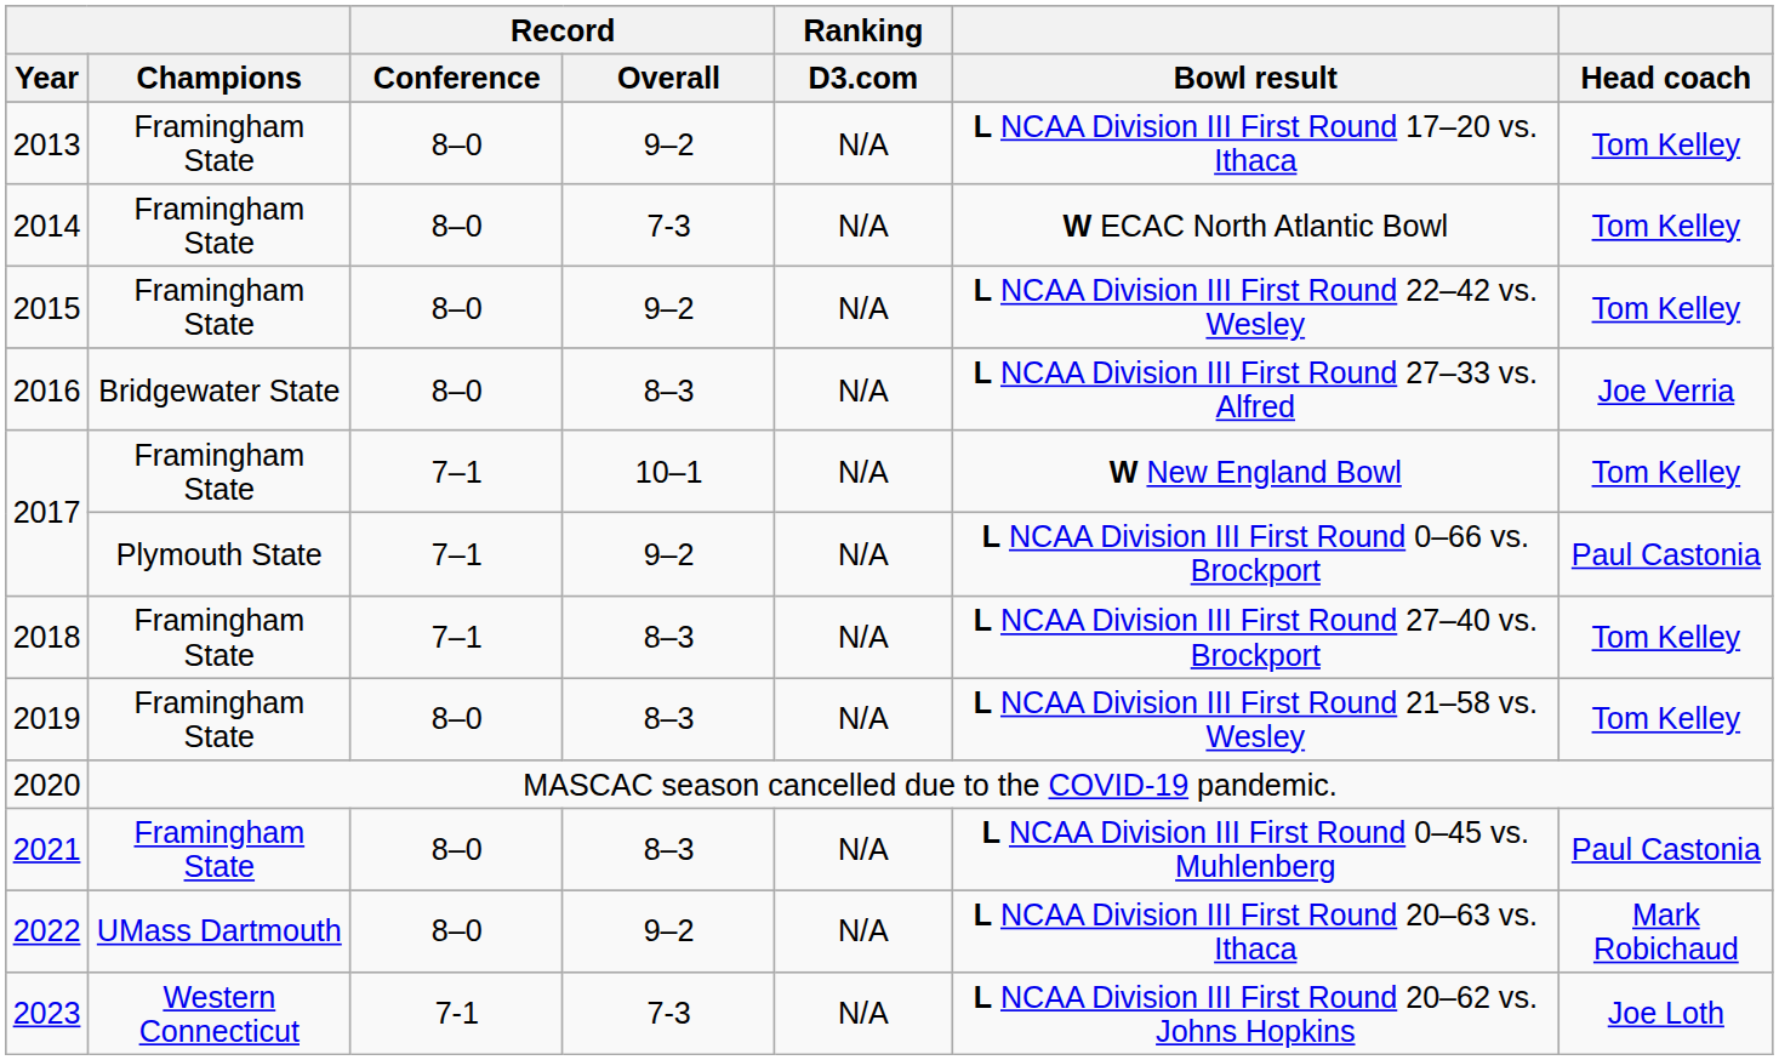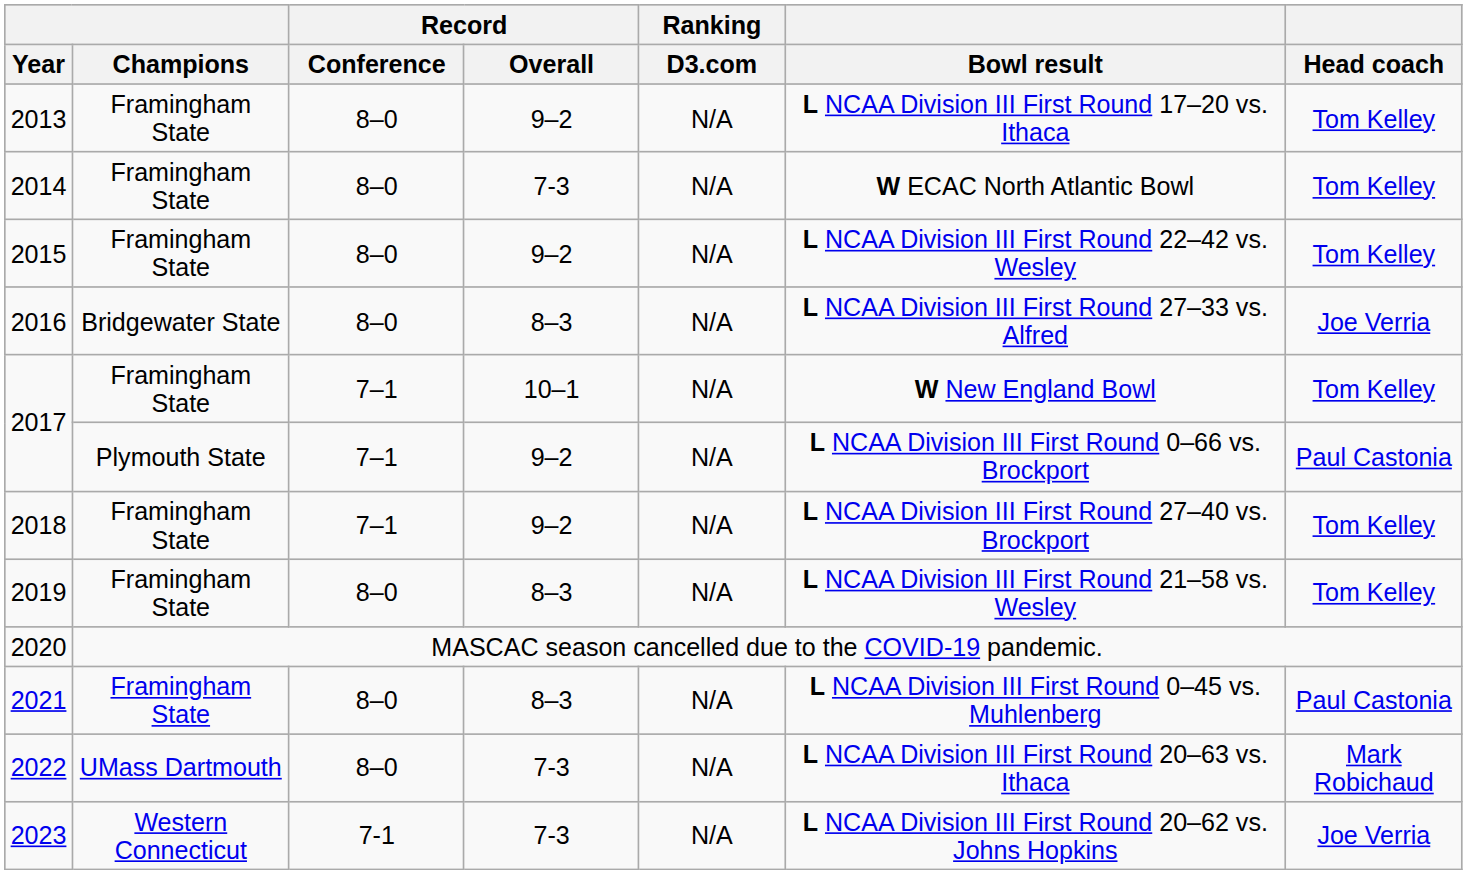 <table class="wikitable sortable" style="text-align:center; margin:1em auto; font-size:95%">
 <tr>
 <th colspan="2"></th>
 <th colspan="2">Record</th>
 <th>Ranking</th>
 <th></th>
 <th></th>
 </tr>
 <tr>
 <th>Year</th>
 <th>Champions</th>
 <th style="width:12%;">Conference</th>
 <th style="width:12%;">Overall</th>
 <th style="width:10%;">D3.com</th>
 <th>Bowl result</th>
 <th>Head coach</th>
 </tr>
 <tr>
 <td>2013</td>
 <td>Framingham State</td>
 <td>8–0</td>
 <td>9–2</td>
 <td>N/A</td>
 <td><strong>L</strong> <a href='#'>NCAA Division III First Round</a> 17–20 vs. <a href='#'>Ithaca</a></td>
 <td><a href='#'>Tom Kelley</a></td>
 </tr>
 <tr>
 <td>2014</td>
 <td>Framingham State</td>
 <td>8–0</td>
 <td>7-3</td>
 <td>N/A</td>
 <td><strong>W</strong> ECAC North Atlantic Bowl</td>
 <td><a href='#'>Tom Kelley</a></td>
 </tr>
 <tr>
 <td>2015</td>
 <td>Framingham State</td>
 <td>8–0</td>
 <td>9–2</td>
 <td>N/A</td>
 <td><strong>L</strong> <a href='#'>NCAA Division III First Round</a> 22–42 vs. <a href='#'>Wesley</a></td>
 <td><a href='#'>Tom Kelley</a></td>
 </tr>
 <tr>
 <td>2016</td>
 <td>Bridgewater State</td>
 <td>8–0</td>
 <td>8–3</td>
 <td>N/A</td>
 <td><strong>L</strong> <a href='#'>NCAA Division III First Round</a> 27–33 vs. <a href='#'>Alfred</a></td>
 <td><a href='#'>Joe Verria</a></td>
 </tr>
 <tr>
 <td rowspan="2">2017</td>
 <td>Framingham State</td>
 <td>7–1</td>
 <td>10–1</td>
 <td>N/A</td>
 <td><strong>W</strong> <a href='#'>New England Bowl</a></td>
 <td><a href='#'>Tom Kelley</a></td>
 </tr>
 <tr>
 <td>Plymouth State</td>
 <td>7–1</td>
 <td>9–2</td>
 <td>N/A</td>
 <td><strong>L</strong> <a href='#'>NCAA Division III First Round</a> 0–66 vs. <a href='#'>Brockport</a></td>
 <td><a href='#'>Paul Castonia</a></td>
 </tr>
 <tr>
 <td>2018</td>
 <td>Framingham State</td>
 <td>7–1</td>
-<td>8–3</td>
+<td>9–2</td>
 <td>N/A</td>
 <td><strong>L</strong> <a href='#'>NCAA Division III First Round</a> 27–40 vs. <a href='#'>Brockport</a></td>
 <td><a href='#'>Tom Kelley</a></td>
 </tr>
 <tr>
 <td>2019</td>
 <td>Framingham State</td>
 <td>8–0</td>
 <td>8–3</td>
 <td>N/A</td>
 <td><strong>L</strong> <a href='#'>NCAA Division III First Round</a> 21–58 vs. <a href='#'>Wesley</a></td>
 <td><a href='#'>Tom Kelley</a></td>
 </tr>
 <tr>
 <td>2020</td>
 <td colspan="6">MASCAC season cancelled due to the <a href='#'>COVID-19</a> pandemic.</td>
 </tr>
 <tr>
 <td><a href='#'>2021</a></td>
 <td><a href='#'>Framingham State</a></td>
 <td>8–0</td>
 <td>8–3</td>
 <td>N/A</td>
 <td><strong>L</strong> <a href='#'>NCAA Division III First Round</a> 0–45 vs. <a href='#'>Muhlenberg</a></td>
 <td><a href='#'>Paul Castonia</a></td>
 </tr>
 <tr>
 <td><a href='#'>2022</a></td>
 <td><a href='#'>UMass Dartmouth</a></td>
 <td>8–0</td>
-<td>9–2</td>
+<td>7-3</td>
 <td>N/A</td>
 <td><strong>L</strong> <a href='#'>NCAA Division III First Round</a> 20–63 vs. <a href='#'>Ithaca</a></td>
 <td><a href='#'>Mark Robichaud</a></td>
 </tr>
 <tr>
 <td><a href='#'>2023</a></td>
 <td><a href='#'>Western Connecticut</a></td>
 <td>7-1</td>
 <td>7-3</td>
 <td>N/A</td>
 <td><strong>L</strong> <a href='#'>NCAA Division III First Round</a> 20–62 vs. <a href='#'>Johns Hopkins</a></td>
-<td><a href='#'>Joe Loth</a></td>
+<td><a href='#'>Joe Verria</a></td>
 </tr>
 </table>
